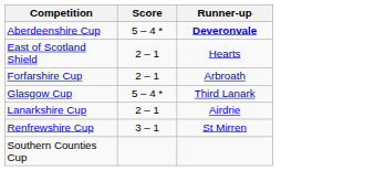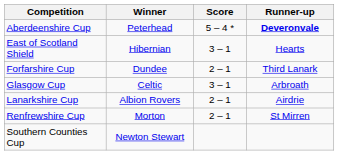 <table class="wikitable" style="text-align: center;">
 <tr>
 <th width=160>Competition</th>
+<th width=135>Winner</th>
 <th width=80>Score</th>
 <th width=135>Runner-up</th>
 </tr>
 <tr>
 <td align=left><a href='#'>Aberdeenshire Cup</a></td>
+<td><a href='#'>Peterhead</a></td>
 <td>5 – 4 *</td>
 <td><strong><a href='#'>Deveronvale</a></strong></td>
 </tr>
 <tr>
 <td align=left><a href='#'>East of Scotland Shield</a></td>
-<td>2 – 1</td>
+<td><a href='#'>Hibernian</a></td>
+<td>3 – 1</td>
 <td><a href='#'>Hearts</a></td>
 </tr>
 <tr>
 <td align=left><a href='#'>Forfarshire Cup</a></td>
+<td><a href='#'>Dundee</a></td>
 <td>2 – 1 </td>
+<td><a href='#'>Third Lanark</a></td>
+</tr>
+<tr>
+<td align=left><a href='#'>Glasgow Cup</a></td>
+<td><a href='#'>Celtic</a></td>
+<td>3 – 1</td>
 <td><a href='#'>Arbroath</a></td>
 </tr>
 <tr>
-<td align=left><a href='#'>Glasgow Cup</a></td>
-<td>5 – 4 *</td>
-<td><a href='#'>Third Lanark</a></td>
-</tr>
-<tr>
 <td align=left><a href='#'>Lanarkshire Cup</a></td>
+<td><a href='#'>Albion Rovers</a></td>
 <td>2 – 1</td>
 <td><a href='#'>Airdrie</a></td>
 </tr>
 <tr>
 <td align=left><a href='#'>Renfrewshire Cup</a></td>
-<td>3 – 1</td>
+<td><a href='#'>Morton</a></td>
+<td>2 – 1</td>
 <td><a href='#'>St Mirren</a></td>
 </tr>
 <tr>
 <td align=left>Southern Counties Cup</td>
+<td><a href='#'>Newton Stewart</a></td>
 <td></td>
 <td></td>
 </tr>
 </table>
